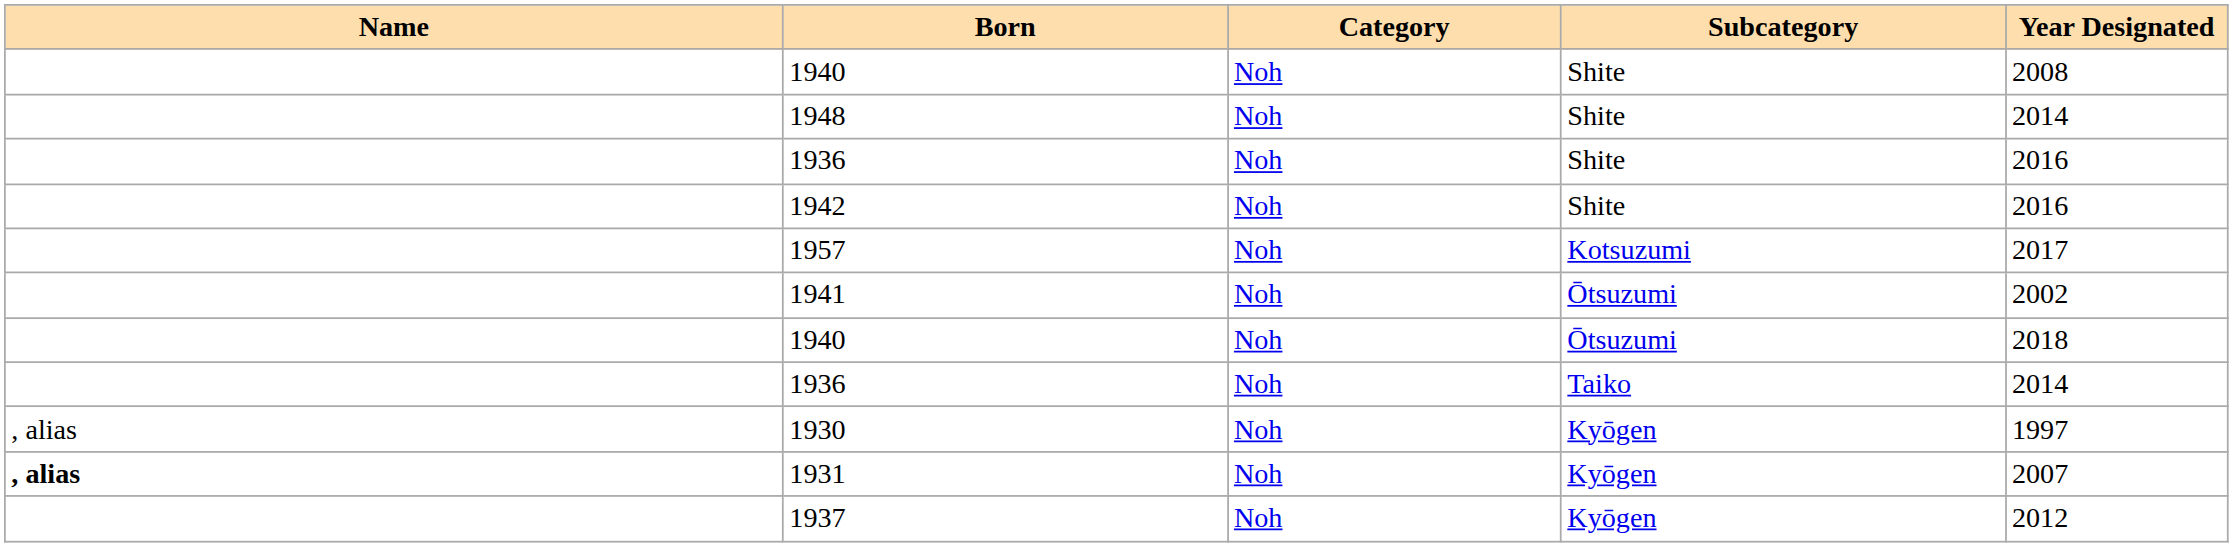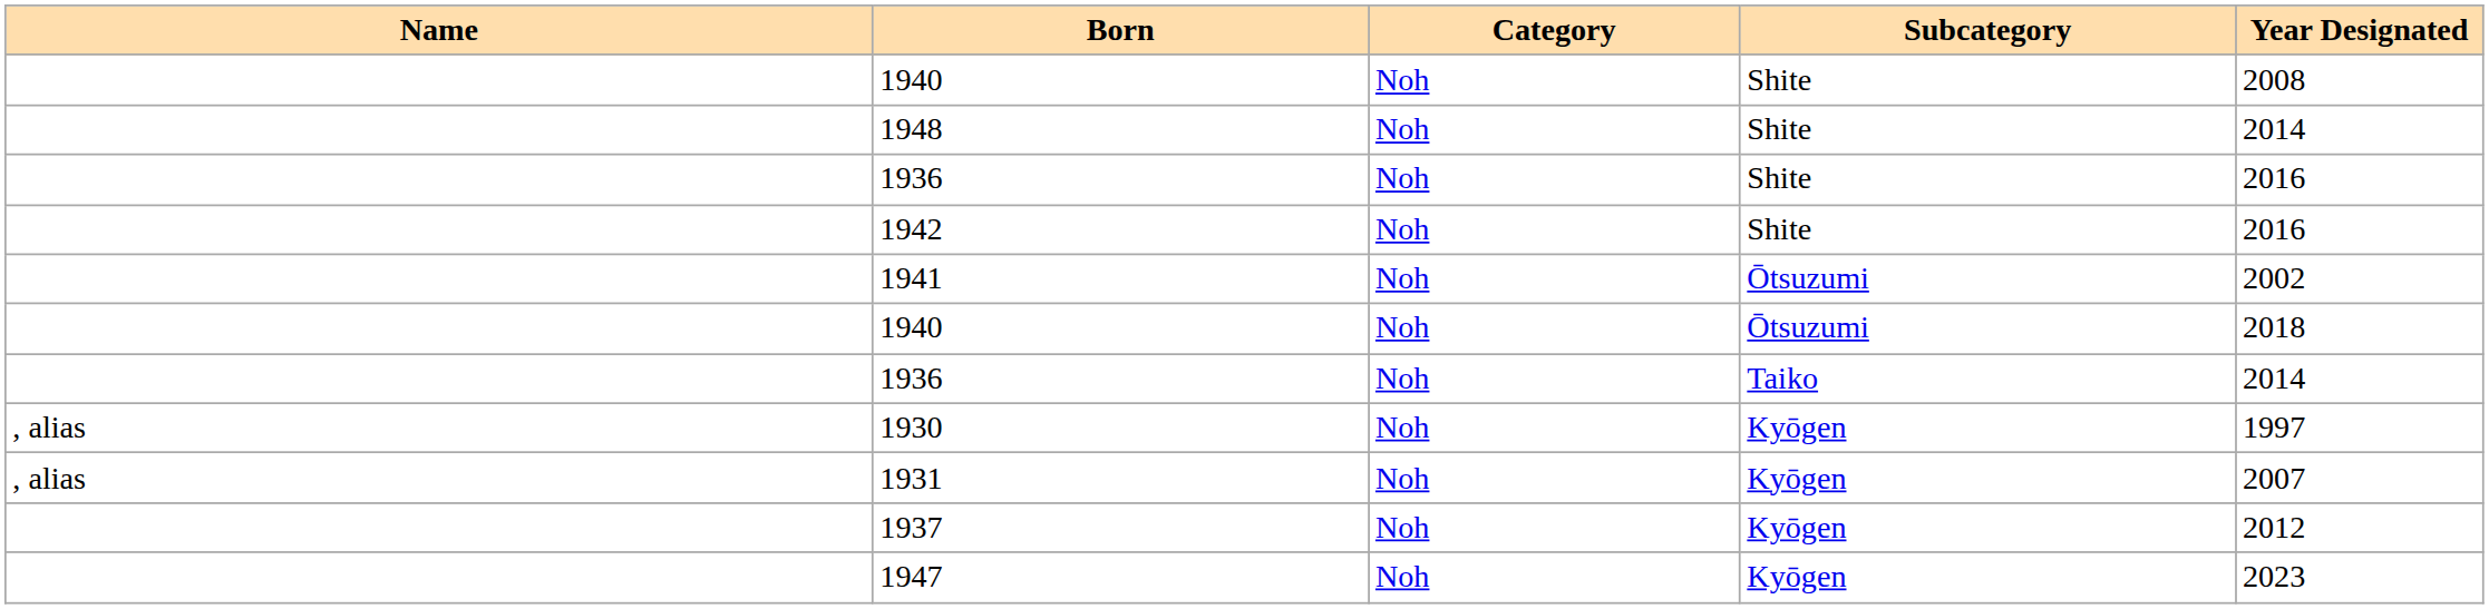 <table class="wikitable sortable"  width="100%" style="background:#ffffff;">
 <tr>
 <th width="35%" align="left" style="background:#ffdead;">Name</th>
 <th width="20%" align="left" style="background:#ffdead;">Born</th>
 <th width="15%" align="left" style="background:#ffdead;">Category</th>
 <th width="20%" align="left" style="background:#ffdead;">Subcategory</th>
 <th width="10%" align="left" style="background:#ffdead;">Year Designated</th>
 </tr>
 <tr>
 <td></td>
 <td>1940</td>
 <td><a href='#'>Noh</a></td>
 <td>Shite</td>
 <td>2008</td>
 </tr>
 <tr>
 <td></td>
 <td>1948</td>
 <td><a href='#'>Noh</a></td>
 <td>Shite</td>
 <td>2014</td>
 </tr>
 <tr>
 <td></td>
 <td>1936</td>
 <td><a href='#'>Noh</a></td>
 <td>Shite</td>
 <td>2016</td>
 </tr>
 <tr>
 <td></td>
 <td>1942</td>
 <td><a href='#'>Noh</a></td>
 <td>Shite</td>
 <td>2016</td>
 </tr>
 <tr>
 <td></td>
-<td>1957</td>
-<td><a href='#'>Noh</a></td>
-<td><a href='#'>Kotsuzumi</a></td>
-<td>2017</td>
-</tr>
-<tr>
-<td></td>
 <td>1941</td>
 <td><a href='#'>Noh</a></td>
 <td><a href='#'>Ōtsuzumi</a></td>
 <td>2002</td>
 </tr>
 <tr>
 <td></td>
 <td>1940</td>
 <td><a href='#'>Noh</a></td>
 <td><a href='#'>Ōtsuzumi</a></td>
 <td>2018</td>
 </tr>
 <tr>
 <td></td>
 <td>1936</td>
 <td><a href='#'>Noh</a></td>
 <td><a href='#'>Taiko</a></td>
 <td>2014</td>
 </tr>
 <tr>
 <td>, alias </td>
 <td>1930</td>
 <td><a href='#'>Noh</a></td>
 <td><a href='#'>Kyōgen</a></td>
 <td>1997</td>
 </tr>
 <tr>
-<td><strong>, alias </strong></td>
+<td>, alias </td>
 <td>1931</td>
 <td><a href='#'>Noh</a></td>
 <td><a href='#'>Kyōgen</a></td>
 <td>2007</td>
 </tr>
 <tr>
 <td></td>
 <td>1937</td>
 <td><a href='#'>Noh</a></td>
 <td><a href='#'>Kyōgen</a></td>
 <td>2012</td>
 </tr>
+<tr>
+<td></td>
+<td>1947</td>
+<td><a href='#'>Noh</a></td>
+<td><a href='#'>Kyōgen</a></td>
+<td>2023</td>
+</tr>
 </table>
